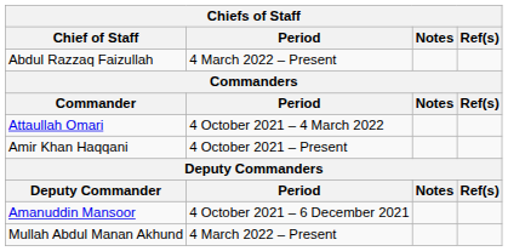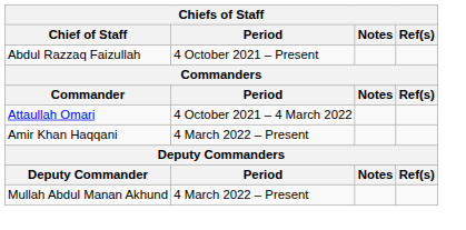 <table class="wikitable">
 <tr>
 <th colspan="4">Chiefs of Staff</th>
 </tr>
 <tr>
 <th>Chief of Staff</th>
 <th>Period</th>
 <th>Notes</th>
 <th>Ref(s)</th>
 </tr>
 <tr>
 <td>Abdul Razzaq Faizullah</td>
-<td>4 March 2022 – Present</td>
+<td>4 October 2021 – Present</td>
 <td></td>
 <td></td>
 </tr>
 <tr>
 <th colspan="4">Commanders</th>
 </tr>
 <tr>
 <th>Commander</th>
 <th>Period</th>
 <th>Notes</th>
 <th>Ref(s)</th>
 </tr>
 <tr>
 <td><a href='#'>Attaullah Omari</a></td>
 <td>4 October 2021 – 4 March 2022</td>
 <td></td>
 <td></td>
 </tr>
 <tr>
 <td>Amir Khan Haqqani</td>
-<td>4 October 2021 – Present</td>
+<td>4 March 2022 – Present</td>
 <td></td>
 <td></td>
 </tr>
 <tr>
 <th colspan="4">Deputy Commanders</th>
 </tr>
 <tr>
 <th>Deputy Commander</th>
 <th>Period</th>
 <th>Notes</th>
 <th>Ref(s)</th>
 </tr>
 <tr>
-<td><a href='#'>Amanuddin Mansoor</a></td>
-<td>4 October 2021 – 6 December 2021</td>
-<td></td>
-<td></td>
-</tr>
-<tr>
 <td>Mullah Abdul Manan Akhund</td>
 <td>4 March 2022 – Present</td>
 <td></td>
 <td></td>
 </tr>
 </table>
